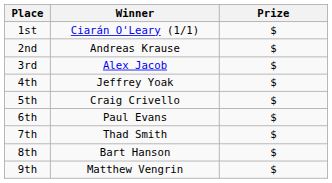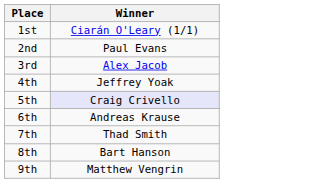 <table class="wikitable" style="text-align:center">
 <tr>
 <th width="50">Place</th>
 <th width="200">Winner</th>
-<th width="125">Prize</th>
 </tr>
 <tr>
 <td>1st</td>
 <td><a href='#'>Ciarán O'Leary</a> (1/1)</td>
-<td>$</td>
 </tr>
 <tr>
 <td>2nd</td>
-<td>Andreas Krause</td>
-<td>$</td>
+<td>Paul Evans</td>
 </tr>
 <tr>
 <td>3rd</td>
 <td><a href='#'>Alex Jacob</a></td>
-<td>$</td>
 </tr>
 <tr>
 <td>4th</td>
 <td>Jeffrey Yoak</td>
-<td>$</td>
 </tr>
 <tr>
 <td>5th</td>
-<td>Craig Crivello</td>
-<td>$</td>
+<td style="background: lavender;">Craig Crivello</td>
 </tr>
 <tr>
 <td>6th</td>
-<td>Paul Evans</td>
-<td>$</td>
+<td>Andreas Krause</td>
 </tr>
 <tr>
 <td>7th</td>
 <td>Thad Smith</td>
-<td>$</td>
 </tr>
 <tr>
 <td>8th</td>
 <td>Bart Hanson</td>
-<td>$</td>
 </tr>
 <tr>
 <td>9th</td>
 <td>Matthew Vengrin</td>
-<td>$</td>
 </tr>
 </table>
